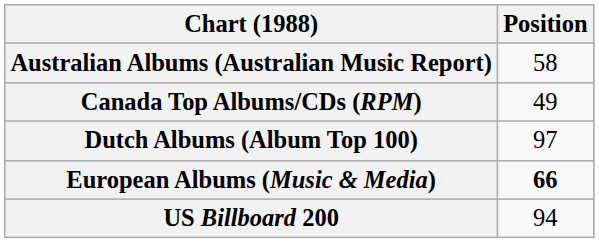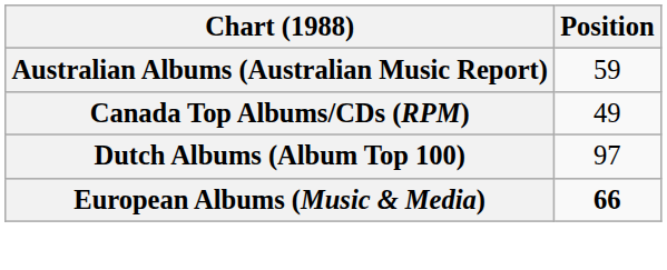 <table class="wikitable sortable plainrowheaders" style="text-align:center">
 <tr>
 <th scope="col">Chart (1988)</th>
 <th scope="col">Position</th>
 </tr>
 <tr>
 <th scope="row">Australian Albums (Australian Music Report)</th>
-<td>58</td>
+<td>59</td>
 </tr>
 <tr>
 <th scope="row">Canada Top Albums/CDs (<em>RPM</em>)</th>
 <td>49</td>
 </tr>
 <tr>
 <th scope="row">Dutch Albums (Album Top 100)</th>
 <td>97</td>
 </tr>
 <tr>
 <th scope="row">European Albums (<em>Music & Media</em>)</th>
 <td><strong>66</strong></td>
 </tr>
-<tr>
-<th scope="row">US <em>Billboard</em> 200</th>
-<td>94</td>
-</tr>
 </table>
